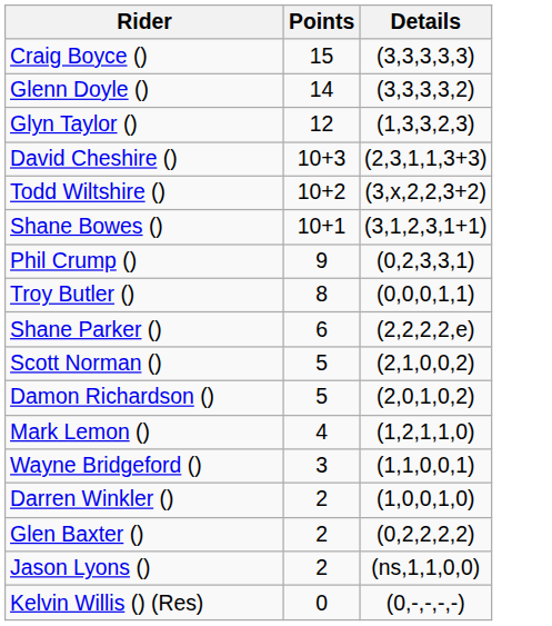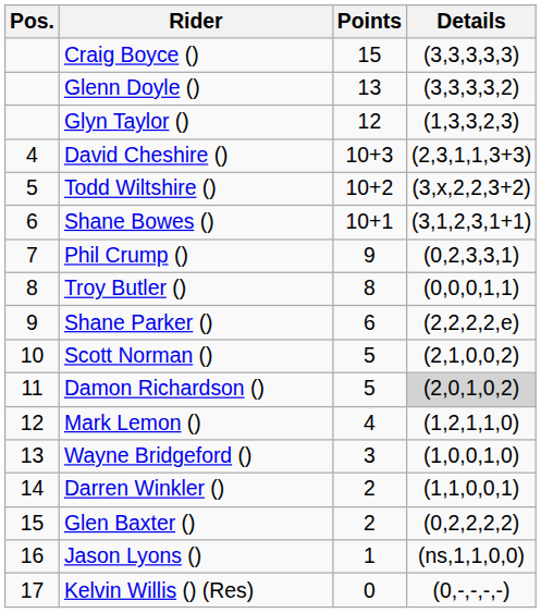 <table class=wikitable>
 <tr>
+<th width=25px>Pos.</th>
 <th width=200px>Rider</th>
 <th width=40px>Points</th>
 <th width=70px>Details</th>
 </tr>
 <tr align=center >
+<td></td>
 <td align=left><a href='#'>Craig Boyce</a> ()</td>
 <td>15</td>
 <td>(3,3,3,3,3)</td>
 </tr>
 <tr align=center >
+<td></td>
 <td align=left><a href='#'>Glenn Doyle</a> ()</td>
-<td>14</td>
+<td>13</td>
 <td>(3,3,3,3,2)</td>
 </tr>
 <tr align=center >
+<td></td>
 <td align=left><a href='#'>Glyn Taylor</a> ()</td>
 <td>12</td>
 <td>(1,3,3,2,3)</td>
 </tr>
 <tr align=center>
+<td>4</td>
 <td align=left><a href='#'>David Cheshire</a> ()</td>
 <td>10+3</td>
 <td>(2,3,1,1,3+3)</td>
 </tr>
 <tr align=center>
+<td>5</td>
 <td align=left><a href='#'>Todd Wiltshire</a> ()</td>
 <td>10+2</td>
 <td>(3,x,2,2,3+2)</td>
 </tr>
 <tr align=center>
+<td>6</td>
 <td align=left><a href='#'>Shane Bowes</a> ()</td>
 <td>10+1</td>
 <td>(3,1,2,3,1+1)</td>
 </tr>
 <tr align=center>
+<td>7</td>
 <td align=left><a href='#'>Phil Crump</a> ()</td>
 <td>9</td>
 <td>(0,2,3,3,1)</td>
 </tr>
 <tr align=center>
+<td>8</td>
 <td align=left><a href='#'>Troy Butler</a> ()</td>
 <td>8</td>
 <td>(0,0,0,1,1)</td>
 </tr>
 <tr align=center>
+<td>9</td>
 <td align=left><a href='#'>Shane Parker</a> ()</td>
 <td>6</td>
 <td>(2,2,2,2,e)</td>
 </tr>
 <tr align=center>
+<td>10</td>
 <td align=left><a href='#'>Scott Norman</a> ()</td>
 <td>5</td>
 <td>(2,1,0,0,2)</td>
 </tr>
 <tr align=center>
+<td>11</td>
 <td align=left><a href='#'>Damon Richardson</a> ()</td>
 <td>5</td>
-<td>(2,0,1,0,2)</td>
+<td style="background: lightgrey;">(2,0,1,0,2)</td>
 </tr>
 <tr align=center>
+<td>12</td>
 <td align=left><a href='#'>Mark Lemon</a> ()</td>
 <td>4</td>
 <td>(1,2,1,1,0)</td>
 </tr>
 <tr align=center>
+<td>13</td>
 <td align=left><a href='#'>Wayne Bridgeford</a> ()</td>
 <td>3</td>
+<td>(1,0,0,1,0)</td>
+</tr>
+<tr align=center>
+<td>14</td>
+<td align=left><a href='#'>Darren Winkler</a> ()</td>
+<td>2</td>
 <td>(1,1,0,0,1)</td>
 </tr>
 <tr align=center>
-<td align=left><a href='#'>Darren Winkler</a> ()</td>
-<td>2</td>
-<td>(1,0,0,1,0)</td>
-</tr>
-<tr align=center>
+<td>15</td>
 <td align=left><a href='#'>Glen Baxter</a> ()</td>
 <td>2</td>
 <td>(0,2,2,2,2)</td>
 </tr>
 <tr align=center>
+<td>16</td>
 <td align=left><a href='#'>Jason Lyons</a> ()</td>
-<td>2</td>
+<td>1</td>
 <td>(ns,1,1,0,0)</td>
 </tr>
 <tr align=center>
+<td>17</td>
 <td align=left><a href='#'>Kelvin Willis</a> () (Res)</td>
 <td>0</td>
 <td>(0,-,-,-,-)</td>
 </tr>
 </table>
